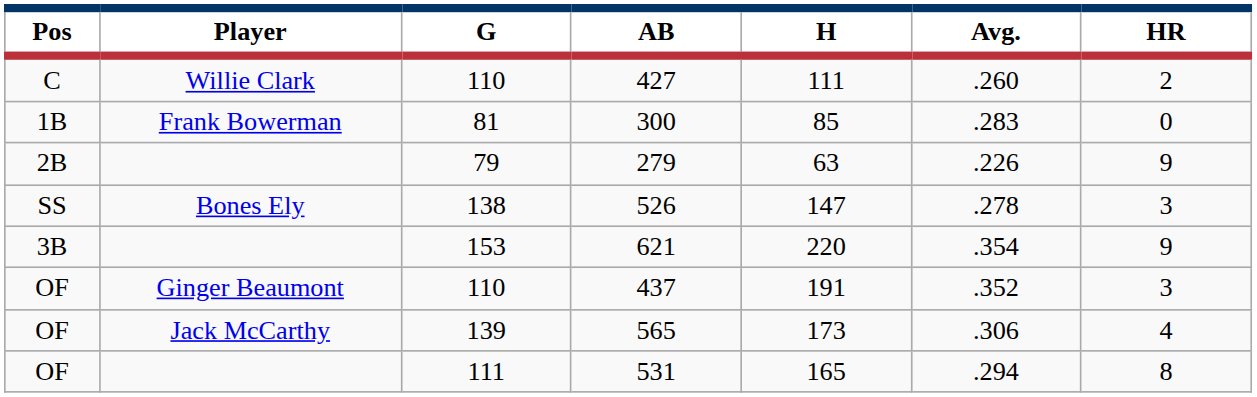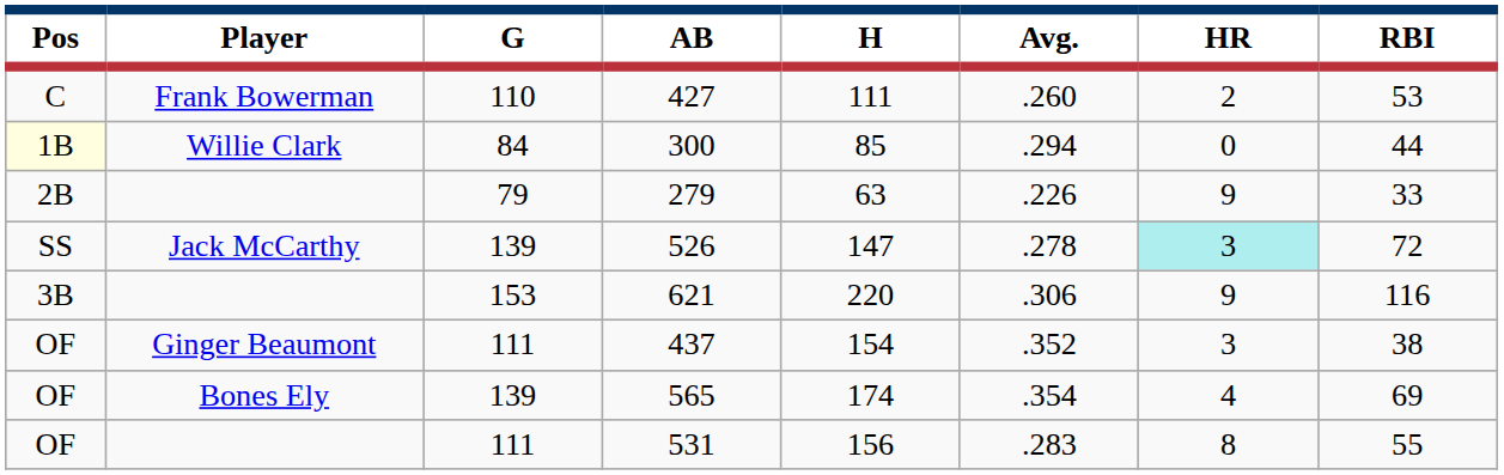 <table class="wikitable sortable">
 <tr>
 <th style="background:#FFFFFF; border-top:#023465 5px solid; border-bottom:#ba313c 5px solid;" width="5%">Pos</th>
 <th style="background:#FFFFFF; border-top:#023465 5px solid; border-bottom:#ba313c 5px solid;" width="16%">Player</th>
 <th style="background:#FFFFFF; border-top:#023465 5px solid; border-bottom:#ba313c 5px solid;" width="9%">G</th>
 <th style="background:#FFFFFF; border-top:#023465 5px solid; border-bottom:#ba313c 5px solid;" width="9%">AB</th>
 <th style="background:#FFFFFF; border-top:#023465 5px solid; border-bottom:#ba313c 5px solid;" width="9%">H</th>
 <th style="background:#FFFFFF; border-top:#023465 5px solid; border-bottom:#ba313c 5px solid;" width="9%">Avg.</th>
 <th style="background:#FFFFFF; border-top:#023465 5px solid; border-bottom:#ba313c 5px solid;" width="9%">HR</th>
+<th style="background:#FFFFFF; border-top:#023465 5px solid; border-bottom:#ba313c 5px solid;" width="9%">RBI</th>
 </tr>
 <tr align="center">
 <td>C</td>
-<td><a href='#'>Willie Clark</a></td>
+<td><a href='#'>Frank Bowerman</a></td>
 <td>110</td>
 <td>427</td>
 <td>111</td>
 <td>.260</td>
 <td>2</td>
+<td>53</td>
 </tr>
 <tr align=center>
-<td>1B</td>
-<td><a href='#'>Frank Bowerman</a></td>
-<td>81</td>
+<td style="background: lightyellow;">1B</td>
+<td><a href='#'>Willie Clark</a></td>
+<td>84</td>
 <td>300</td>
 <td>85</td>
-<td>.283</td>
+<td>.294</td>
 <td>0</td>
+<td>44</td>
 </tr>
 <tr align=center>
 <td>2B</td>
 <td></td>
 <td>79</td>
 <td>279</td>
 <td>63</td>
 <td>.226</td>
 <td>9</td>
+<td>33</td>
 </tr>
 <tr align="center">
 <td>SS</td>
-<td><a href='#'>Bones Ely</a></td>
-<td>138</td>
+<td><a href='#'>Jack McCarthy</a></td>
+<td>139</td>
 <td>526</td>
 <td>147</td>
 <td>.278</td>
-<td>3</td>
+<td style="background: paleturquoise;">3</td>
+<td>72</td>
 </tr>
 <tr align=center>
 <td>3B</td>
 <td></td>
 <td>153</td>
 <td>621</td>
 <td>220</td>
-<td>.354</td>
+<td>.306</td>
 <td>9</td>
+<td>116</td>
 </tr>
 <tr align="center">
 <td>OF</td>
 <td><a href='#'>Ginger Beaumont</a></td>
-<td>110</td>
+<td>111</td>
 <td>437</td>
-<td>191</td>
+<td>154</td>
 <td>.352</td>
 <td>3</td>
+<td>38</td>
 </tr>
 <tr align=center>
 <td>OF</td>
-<td><a href='#'>Jack McCarthy</a></td>
+<td><a href='#'>Bones Ely</a></td>
 <td>139</td>
 <td>565</td>
-<td>173</td>
-<td>.306</td>
+<td>174</td>
+<td>.354</td>
 <td>4</td>
+<td>69</td>
 </tr>
 <tr align=center>
 <td>OF</td>
 <td></td>
 <td>111</td>
 <td>531</td>
-<td>165</td>
-<td>.294</td>
+<td>156</td>
+<td>.283</td>
 <td>8</td>
+<td>55</td>
 </tr>
 </table>
